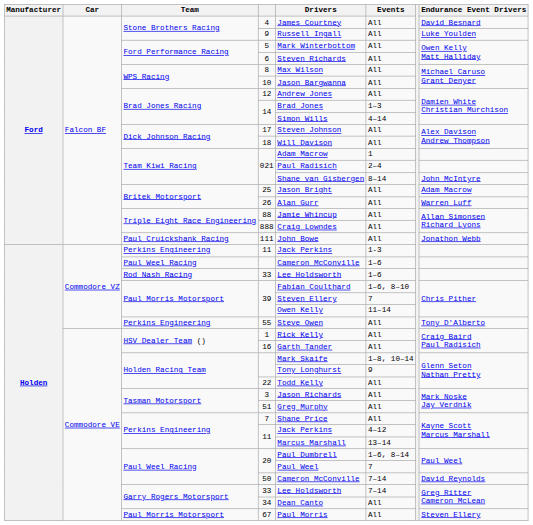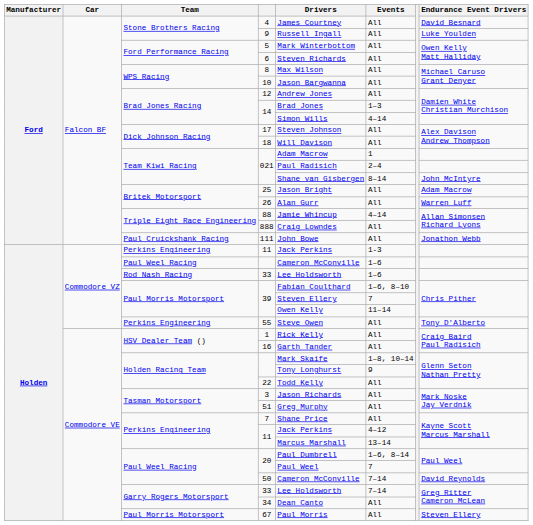 <table class="wikitable" style="font-size: 85%;">
 <tr>
 <th>Manufacturer</th>
 <th>Car</th>
 <th>Team</th>
 <th></th>
 <th>Drivers</th>
 <th>Events</th>
 <th rowspan=43></th>
 <th>Endurance Event Drivers</th>
 </tr>
 <tr>
 <th rowspan=19><a href='#'>Ford</a></th>
 <td rowspan=19><a href='#'>Falcon BF</a></td>
 <td rowspan=2><a href='#'>Stone Brothers Racing</a></td>
 <td align="center">4</td>
 <td> <a href='#'>James Courtney</a></td>
 <td>All</td>
 <td> <a href='#'>David Besnard</a></td>
 </tr>
 <tr>
 <td align="center">9</td>
 <td> <a href='#'>Russell Ingall</a></td>
 <td>All</td>
 <td> <a href='#'>Luke Youlden</a></td>
 </tr>
 <tr>
 <td rowspan=2><a href='#'>Ford Performance Racing</a></td>
 <td align="center">5</td>
 <td> <a href='#'>Mark Winterbottom</a></td>
 <td>All</td>
 <td rowspan=2> <a href='#'>Owen Kelly</a><br> <a href='#'>Matt Halliday</a></td>
 </tr>
 <tr>
 <td align="center">6</td>
 <td> <a href='#'>Steven Richards</a></td>
 <td>All</td>
 </tr>
 <tr>
 <td rowspan=2><a href='#'>WPS Racing</a></td>
 <td align="center">8</td>
 <td> <a href='#'>Max Wilson</a></td>
 <td>All</td>
 <td rowspan=2> <a href='#'>Michael Caruso</a><br> <a href='#'>Grant Denyer</a></td>
 </tr>
 <tr>
 <td align="center">10</td>
 <td> <a href='#'>Jason Bargwanna</a></td>
 <td>All</td>
 </tr>
 <tr>
 <td rowspan=3><a href='#'>Brad Jones Racing</a></td>
 <td align="center">12</td>
 <td> <a href='#'>Andrew Jones</a></td>
 <td>All</td>
 <td rowspan=3> <a href='#'>Damien White</a><br> <a href='#'>Christian Murchison</a></td>
 </tr>
 <tr>
 <td align="center" rowspan=2>14</td>
 <td> <a href='#'>Brad Jones</a></td>
 <td>1–3</td>
 </tr>
 <tr>
 <td> <a href='#'>Simon Wills</a></td>
 <td>4–14</td>
 </tr>
 <tr>
 <td rowspan=2><a href='#'>Dick Johnson Racing</a></td>
 <td align="center">17</td>
 <td> <a href='#'>Steven Johnson</a></td>
 <td>All</td>
 <td rowspan=2> <a href='#'>Alex Davison</a><br>   <a href='#'>Andrew Thompson</a></td>
 </tr>
 <tr>
 <td align="center">18</td>
 <td> <a href='#'>Will Davison</a></td>
 <td>All</td>
 </tr>
 <tr>
 <td rowspan=3><a href='#'>Team Kiwi Racing</a></td>
 <td align="center" rowspan=3>021</td>
 <td> <a href='#'>Adam Macrow</a></td>
 <td>1</td>
 <td></td>
 </tr>
 <tr>
 <td> <a href='#'>Paul Radisich</a></td>
 <td>2–4</td>
 <td></td>
 </tr>
 <tr>
 <td> <a href='#'>Shane van Gisbergen</a></td>
 <td>8–14</td>
 <td> <a href='#'>John McIntyre</a></td>
 </tr>
 <tr>
 <td rowspan=2><a href='#'>Britek Motorsport</a></td>
 <td align="center">25</td>
 <td> <a href='#'>Jason Bright</a></td>
 <td>All</td>
 <td> <a href='#'>Adam Macrow</a></td>
 </tr>
 <tr>
 <td align="center">26</td>
 <td> <a href='#'>Alan Gurr</a></td>
 <td>All</td>
 <td> <a href='#'>Warren Luff</a></td>
 </tr>
 <tr>
 <td rowspan=2><a href='#'>Triple Eight Race Engineering</a></td>
 <td align="center">88</td>
 <td> <a href='#'>Jamie Whincup</a></td>
-<td>All</td>
+<td>4–14</td>
 <td rowspan=2> <a href='#'>Allan Simonsen</a><br> <a href='#'>Richard Lyons</a></td>
 </tr>
 <tr>
 <td align="center">888</td>
 <td> <a href='#'>Craig Lowndes</a></td>
 <td>All</td>
 </tr>
 <tr>
 <td><a href='#'>Paul Cruickshank Racing</a></td>
 <td align="center">111</td>
 <td> <a href='#'>John Bowe</a></td>
 <td>All</td>
 <td> <a href='#'>Jonathon Webb</a></td>
 </tr>
 <tr>
 <th rowspan=23><a href='#'>Holden</a></th>
 <td rowspan=7><a href='#'>Commodore VZ</a></td>
 <td><a href='#'>Perkins Engineering</a></td>
 <td align="center">11</td>
 <td> <a href='#'>Jack Perkins</a></td>
 <td>1-3</td>
 <td></td>
 </tr>
 <tr>
 <td><a href='#'>Paul Weel Racing</a></td>
 <td align="center"></td>
 <td> <a href='#'>Cameron McConville</a></td>
 <td>1–6</td>
 <td></td>
 </tr>
 <tr>
 <td><a href='#'>Rod Nash Racing</a></td>
 <td align="center">33</td>
 <td> <a href='#'>Lee Holdsworth</a></td>
 <td>1–6</td>
 <td></td>
 </tr>
 <tr>
 <td rowspan=3><a href='#'>Paul Morris Motorsport</a></td>
 <td align="center" rowspan=3>39</td>
 <td> <a href='#'>Fabian Coulthard</a></td>
 <td>1–6, 8–10</td>
 <td rowspan=3> <a href='#'>Chris Pither</a></td>
 </tr>
 <tr>
 <td> <a href='#'>Steven Ellery</a></td>
 <td>7</td>
 </tr>
 <tr>
 <td> <a href='#'>Owen Kelly</a></td>
 <td>11–14</td>
 </tr>
 <tr>
 <td><a href='#'>Perkins Engineering</a></td>
 <td align="center">55</td>
 <td> <a href='#'>Steve Owen</a></td>
 <td>All</td>
 <td> <a href='#'>Tony D'Alberto</a></td>
 </tr>
 <tr>
 <td rowspan=16><a href='#'>Commodore VE</a></td>
 <td rowspan=2><a href='#'>HSV Dealer Team</a> ()</td>
 <td align="center">1</td>
 <td> <a href='#'>Rick Kelly</a></td>
 <td>All</td>
 <td rowspan=2> <a href='#'>Craig Baird</a><br>   <a href='#'>Paul Radisich</a></td>
 </tr>
 <tr>
 <td align="center">16</td>
 <td> <a href='#'>Garth Tander</a></td>
 <td>All</td>
 </tr>
 <tr>
 <td rowspan=3><a href='#'>Holden Racing Team</a></td>
 <td align="center" rowspan=2></td>
 <td> <a href='#'>Mark Skaife</a></td>
 <td>1–8, 10–14</td>
 <td rowspan=3> <a href='#'>Glenn Seton</a> <br>  <a href='#'>Nathan Pretty</a></td>
 </tr>
 <tr>
 <td> <a href='#'>Tony Longhurst</a></td>
 <td>9</td>
 </tr>
 <tr>
 <td align="center">22</td>
 <td> <a href='#'>Todd Kelly</a></td>
 <td>All</td>
 </tr>
 <tr>
 <td rowspan=2><a href='#'>Tasman Motorsport</a></td>
 <td align="center">3</td>
 <td> <a href='#'>Jason Richards</a></td>
 <td>All</td>
 <td rowspan=2> <a href='#'>Mark Noske</a><br>   <a href='#'>Jay Verdnik</a></td>
 </tr>
 <tr>
 <td align="center">51</td>
 <td> <a href='#'>Greg Murphy</a></td>
 <td>All</td>
 </tr>
 <tr>
 <td rowspan=3><a href='#'>Perkins Engineering</a></td>
 <td align="center">7</td>
 <td> <a href='#'>Shane Price</a></td>
 <td>All</td>
 <td rowspan=3> <a href='#'>Kayne Scott</a><br> <a href='#'>Marcus Marshall</a></td>
 </tr>
 <tr>
 <td align="center" rowspan=2>11</td>
 <td> <a href='#'>Jack Perkins</a></td>
 <td>4–12</td>
 </tr>
 <tr>
 <td> <a href='#'>Marcus Marshall</a></td>
 <td>13–14</td>
 </tr>
 <tr>
 <td rowspan=3><a href='#'>Paul Weel Racing</a></td>
 <td align="center" rowspan=2>20</td>
 <td> <a href='#'>Paul Dumbrell</a></td>
 <td>1–6, 8–14</td>
 <td rowspan=2> <a href='#'>Paul Weel</a></td>
 </tr>
 <tr>
 <td> <a href='#'>Paul Weel</a></td>
 <td>7</td>
 </tr>
 <tr>
 <td align="center">50</td>
 <td> <a href='#'>Cameron McConville</a></td>
 <td>7–14</td>
 <td> <a href='#'>David Reynolds</a></td>
 </tr>
 <tr>
 <td rowspan=2><a href='#'>Garry Rogers Motorsport</a></td>
 <td align="center">33</td>
 <td> <a href='#'>Lee Holdsworth</a></td>
 <td>7–14</td>
 <td rowspan=2> <a href='#'>Greg Ritter</a><br>  <a href='#'>Cameron McLean</a></td>
 </tr>
 <tr>
 <td align="center">34</td>
 <td> <a href='#'>Dean Canto</a></td>
 <td>All</td>
 </tr>
 <tr>
 <td><a href='#'>Paul Morris Motorsport</a></td>
 <td align="center">67</td>
 <td> <a href='#'>Paul Morris</a></td>
 <td>All</td>
 <td> <a href='#'>Steven Ellery</a></td>
 </tr>
 </table>
